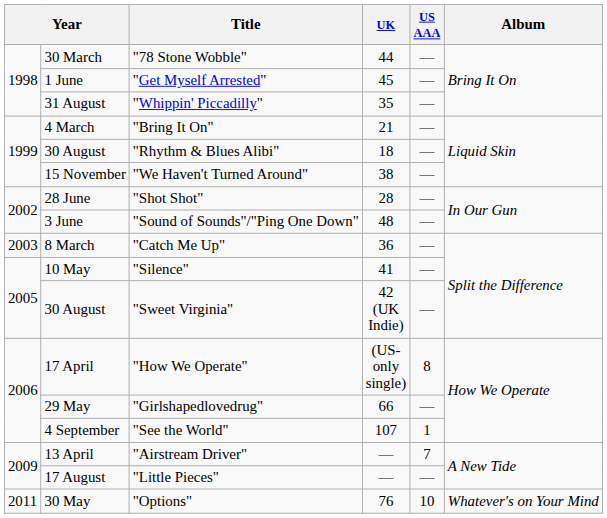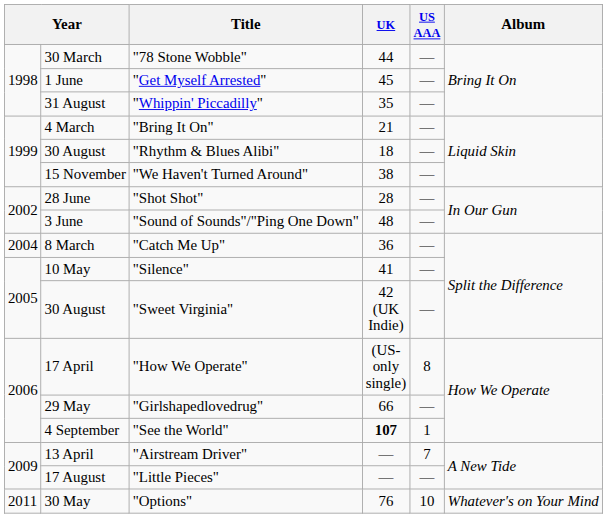 <table class="wikitable">
 <tr>
 <th colspan=2>Year</th>
 <th>Title</th>
 <th style="width:30px;"><small><a href='#'>UK</a></small> <br></th>
 <th style="width:30px;"><small><a href='#'>US AAA</a></small> <br></th>
 <th>Album</th>
 </tr>
 <tr>
 <td rowspan="3">1998</td>
 <td>30 March</td>
 <td>"78 Stone Wobble"</td>
 <td style="text-align:center;">44</td>
 <td style="text-align:center;">—</td>
 <td rowspan="3"><em>Bring It On</em></td>
 </tr>
 <tr>
 <td>1 June</td>
 <td>"<a href='#'>Get Myself Arrested</a>"</td>
 <td style="text-align:center;">45</td>
 <td style="text-align:center;">—</td>
 </tr>
 <tr>
 <td>31 August</td>
 <td>"<a href='#'>Whippin' Piccadilly</a>"</td>
 <td style="text-align:center;">35</td>
 <td style="text-align:center;">—</td>
 </tr>
 <tr>
 <td rowspan="3">1999</td>
 <td>4 March</td>
 <td>"Bring It On"</td>
 <td style="text-align:center;">21</td>
 <td style="text-align:center;">—</td>
 <td rowspan="3"><em>Liquid Skin</em></td>
 </tr>
 <tr>
 <td>30 August</td>
 <td>"Rhythm & Blues Alibi"</td>
 <td style="text-align:center;">18</td>
 <td style="text-align:center;">—</td>
 </tr>
 <tr>
 <td>15 November</td>
 <td>"We Haven't Turned Around"</td>
 <td style="text-align:center;">38</td>
 <td style="text-align:center;">—</td>
 </tr>
 <tr>
 <td rowspan="2">2002</td>
 <td>28 June</td>
 <td>"Shot Shot"</td>
 <td style="text-align:center;">28</td>
 <td style="text-align:center;">—</td>
 <td rowspan="2"><em>In Our Gun</em></td>
 </tr>
 <tr>
 <td>3 June</td>
 <td>"Sound of Sounds"/"Ping One Down"</td>
 <td style="text-align:center;">48</td>
 <td style="text-align:center;">—</td>
 </tr>
 <tr>
-<td>2003</td>
+<td>2004</td>
 <td>8 March</td>
 <td>"Catch Me Up"</td>
 <td style="text-align:center;">36</td>
 <td style="text-align:center;">—</td>
 <td rowspan="3"><em>Split the Difference</em></td>
 </tr>
 <tr>
 <td rowspan="2">2005</td>
 <td>10 May</td>
 <td>"Silence"</td>
 <td style="text-align:center;">41</td>
 <td style="text-align:center;">—</td>
 </tr>
 <tr>
 <td>30 August</td>
 <td>"Sweet Virginia"</td>
 <td style="text-align:center;">42 (UK Indie)</td>
 <td style="text-align:center;">—</td>
 </tr>
 <tr>
 <td rowspan="3">2006</td>
 <td>17 April</td>
 <td>"How We Operate"</td>
 <td style="text-align:center;">(US-only single)</td>
 <td style="text-align:center;">8</td>
 <td rowspan="3"><em>How We Operate</em></td>
 </tr>
 <tr>
 <td>29 May</td>
 <td>"Girlshapedlovedrug"</td>
 <td style="text-align:center;">66</td>
 <td style="text-align:center;">—</td>
 </tr>
 <tr>
 <td>4 September</td>
 <td>"See the World"</td>
-<td style="text-align:center;">107</td>
+<td style="text-align:center;"><strong>107</strong></td>
 <td style="text-align:center;">1</td>
 </tr>
 <tr>
 <td rowspan="2">2009</td>
 <td>13 April</td>
 <td>"Airstream Driver"</td>
 <td style="text-align:center;">—</td>
 <td style="text-align:center;">7</td>
 <td rowspan="2"><em>A New Tide</em></td>
 </tr>
 <tr>
 <td>17 August</td>
 <td>"Little Pieces"</td>
 <td style="text-align:center;">—</td>
 <td style="text-align:center;">—</td>
 </tr>
 <tr>
 <td>2011</td>
 <td>30 May</td>
 <td>"Options"</td>
 <td style="text-align:center;">76</td>
 <td style="text-align:center;">10</td>
 <td><em>Whatever's on Your Mind</em></td>
 </tr>
 </table>
